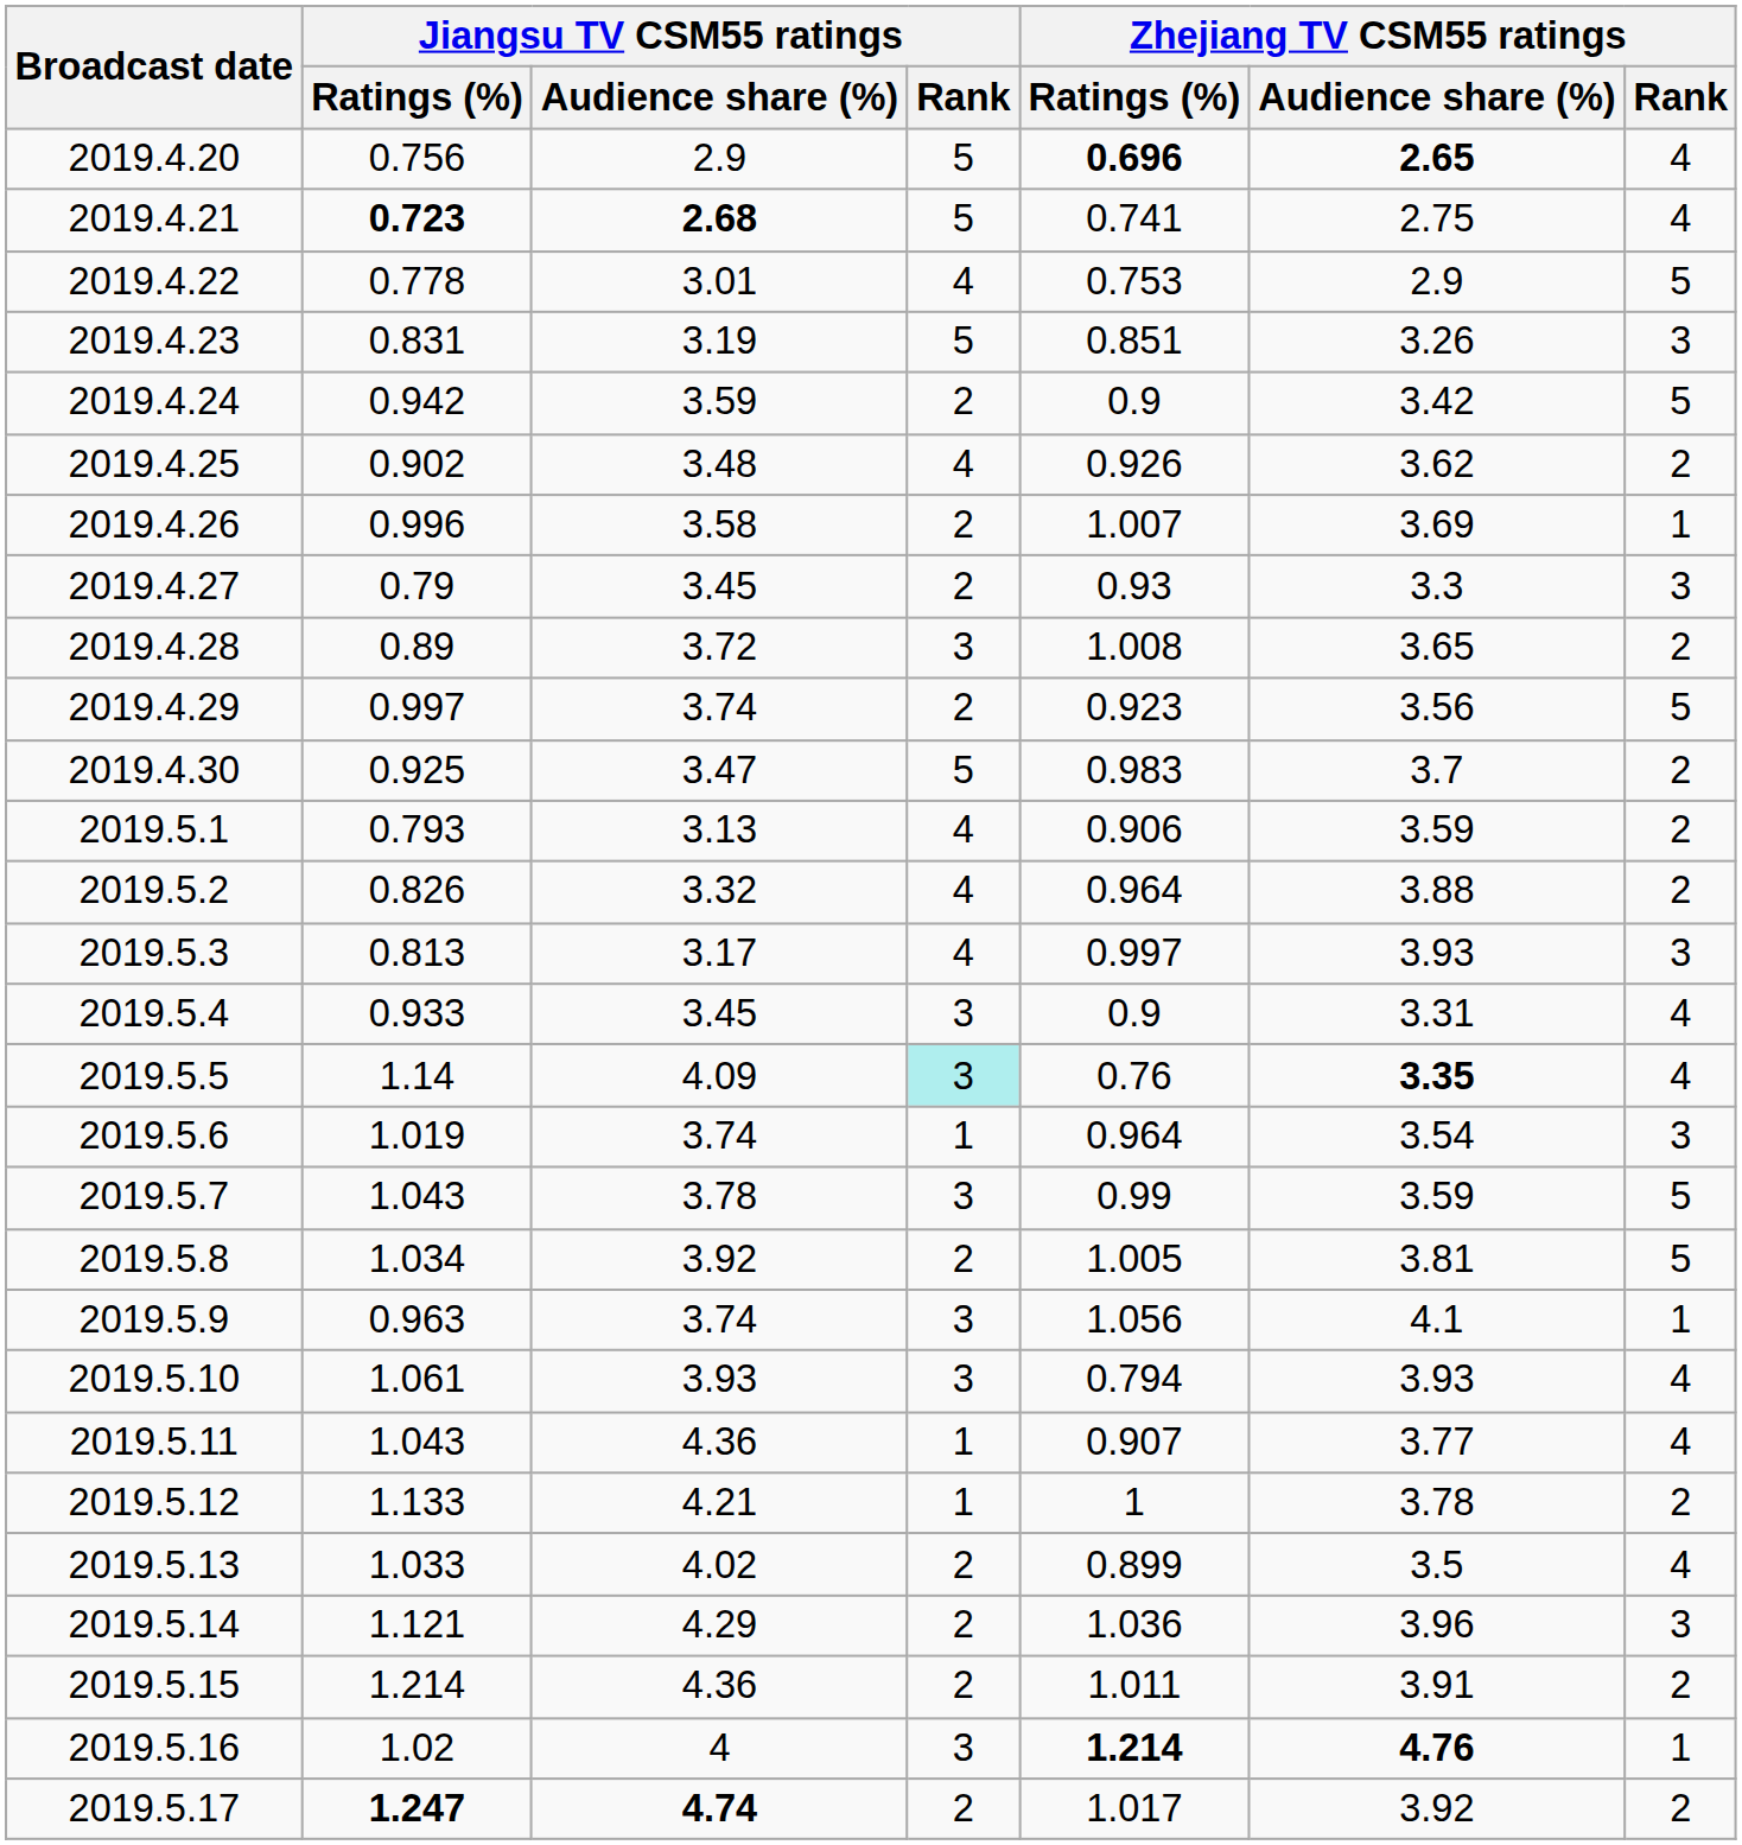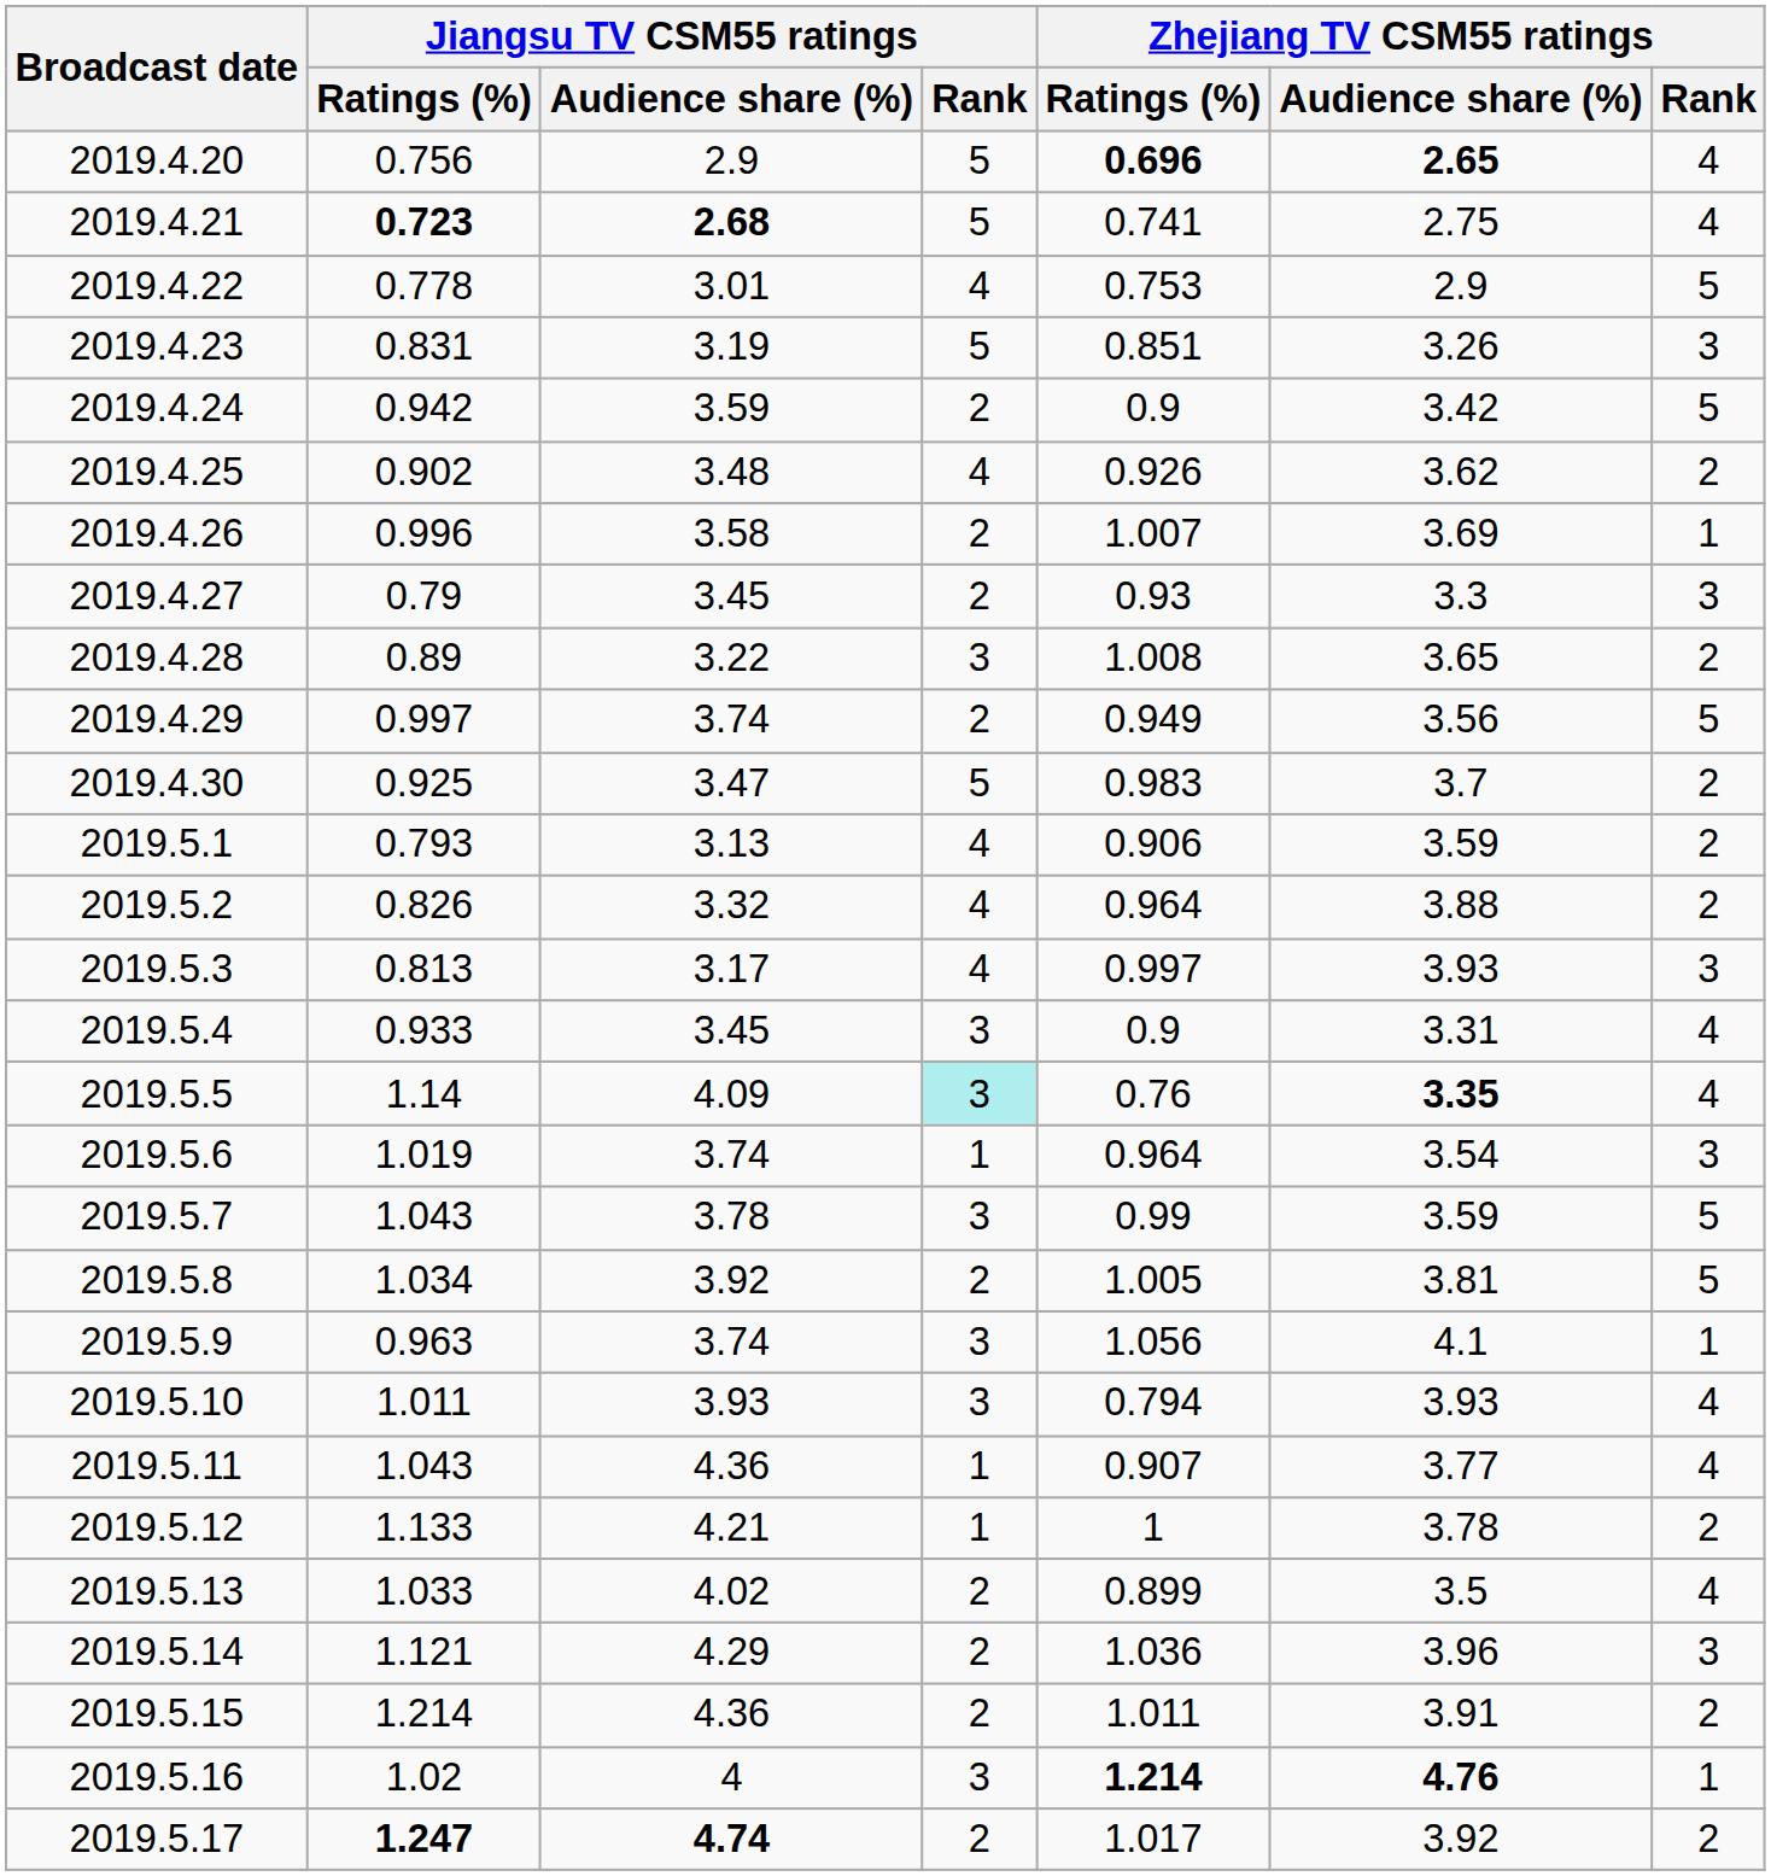 <table class = "wikitable sortable mw-collapsible jquery-tablesorter" style="text-align:center">
 <tr>
 <th rowspan="2">Broadcast date</th>
 <th colspan="3"><a href='#'>Jiangsu TV</a> CSM55 ratings</th>
 <th colspan="3"><a href='#'>Zhejiang TV</a> CSM55 ratings</th>
 </tr>
 <tr>
 <th><strong>Ratings (%)</strong></th>
 <th><strong>Audience share (%)</strong></th>
 <th><strong>Rank</strong></th>
 <th><strong>Ratings (%)</strong></th>
 <th><strong>Audience share (%)</strong></th>
 <th><strong>Rank</strong></th>
 </tr>
 <tr>
 <td>2019.4.20</td>
 <td>0.756</td>
 <td>2.9</td>
 <td>5</td>
 <td><strong><span>0.696</span></strong></td>
 <td><strong><span>2.65</span></strong></td>
 <td>4</td>
 </tr>
 <tr>
 <td>2019.4.21</td>
 <td><strong><span>0.723</span></strong></td>
 <td><strong><span>2.68</span></strong></td>
 <td>5</td>
 <td>0.741</td>
 <td>2.75</td>
 <td>4</td>
 </tr>
 <tr>
 <td>2019.4.22</td>
 <td>0.778</td>
 <td>3.01</td>
 <td>4</td>
 <td>0.753</td>
 <td>2.9</td>
 <td>5</td>
 </tr>
 <tr>
 <td>2019.4.23</td>
 <td>0.831</td>
 <td>3.19</td>
 <td>5</td>
 <td>0.851</td>
 <td>3.26</td>
 <td>3</td>
 </tr>
 <tr>
 <td>2019.4.24</td>
 <td>0.942</td>
 <td>3.59</td>
 <td>2</td>
 <td>0.9</td>
 <td>3.42</td>
 <td>5</td>
 </tr>
 <tr>
 <td>2019.4.25</td>
 <td>0.902</td>
 <td>3.48</td>
 <td>4</td>
 <td>0.926</td>
 <td>3.62</td>
 <td>2</td>
 </tr>
 <tr>
 <td>2019.4.26</td>
 <td>0.996</td>
 <td>3.58</td>
 <td>2</td>
 <td>1.007</td>
 <td>3.69</td>
 <td>1</td>
 </tr>
 <tr>
 <td>2019.4.27</td>
 <td>0.79</td>
 <td>3.45</td>
 <td>2</td>
 <td>0.93</td>
 <td>3.3</td>
 <td>3</td>
 </tr>
 <tr>
 <td>2019.4.28</td>
 <td>0.89</td>
-<td>3.72</td>
+<td>3.22</td>
 <td>3</td>
 <td>1.008</td>
 <td>3.65</td>
 <td>2</td>
 </tr>
 <tr>
 <td>2019.4.29</td>
 <td>0.997</td>
 <td>3.74</td>
 <td>2</td>
-<td>0.923</td>
+<td>0.949</td>
 <td>3.56</td>
 <td>5</td>
 </tr>
 <tr>
 <td>2019.4.30</td>
 <td>0.925</td>
 <td>3.47</td>
 <td>5</td>
 <td>0.983</td>
 <td>3.7</td>
 <td>2</td>
 </tr>
 <tr>
 <td>2019.5.1</td>
 <td>0.793</td>
 <td>3.13</td>
 <td>4</td>
 <td>0.906</td>
 <td>3.59</td>
 <td>2</td>
 </tr>
 <tr>
 <td>2019.5.2</td>
 <td>0.826</td>
 <td>3.32</td>
 <td>4</td>
 <td>0.964</td>
 <td>3.88</td>
 <td>2</td>
 </tr>
 <tr>
 <td>2019.5.3</td>
 <td>0.813</td>
 <td>3.17</td>
 <td>4</td>
 <td>0.997</td>
 <td>3.93</td>
 <td>3</td>
 </tr>
 <tr>
 <td>2019.5.4</td>
 <td>0.933</td>
 <td>3.45</td>
 <td>3</td>
 <td>0.9</td>
 <td>3.31</td>
 <td>4</td>
 </tr>
 <tr>
 <td>2019.5.5</td>
 <td>1.14</td>
 <td>4.09</td>
 <td style="background: paleturquoise;">3</td>
 <td>0.76</td>
 <td><strong>3.35</strong></td>
 <td>4</td>
 </tr>
 <tr>
 <td>2019.5.6</td>
 <td>1.019</td>
 <td>3.74</td>
 <td>1</td>
 <td>0.964</td>
 <td>3.54</td>
 <td>3</td>
 </tr>
 <tr>
 <td>2019.5.7</td>
 <td>1.043</td>
 <td>3.78</td>
 <td>3</td>
 <td>0.99</td>
 <td>3.59</td>
 <td>5</td>
 </tr>
 <tr>
 <td>2019.5.8</td>
 <td>1.034</td>
 <td>3.92</td>
 <td>2</td>
 <td>1.005</td>
 <td>3.81</td>
 <td>5</td>
 </tr>
 <tr>
 <td>2019.5.9</td>
 <td>0.963</td>
 <td>3.74</td>
 <td>3</td>
 <td>1.056</td>
 <td>4.1</td>
 <td>1</td>
 </tr>
 <tr>
 <td>2019.5.10</td>
-<td>1.061</td>
+<td>1.011</td>
 <td>3.93</td>
 <td>3</td>
 <td>0.794</td>
 <td>3.93</td>
 <td>4</td>
 </tr>
 <tr>
 <td>2019.5.11</td>
 <td>1.043</td>
 <td>4.36</td>
 <td>1</td>
 <td>0.907</td>
 <td>3.77</td>
 <td>4</td>
 </tr>
 <tr>
 <td>2019.5.12</td>
 <td>1.133</td>
 <td>4.21</td>
 <td>1</td>
 <td>1</td>
 <td>3.78</td>
 <td>2</td>
 </tr>
 <tr>
 <td>2019.5.13</td>
 <td>1.033</td>
 <td>4.02</td>
 <td>2</td>
 <td>0.899</td>
 <td>3.5</td>
 <td>4</td>
 </tr>
 <tr>
 <td>2019.5.14</td>
 <td>1.121</td>
 <td>4.29</td>
 <td>2</td>
 <td>1.036</td>
 <td>3.96</td>
 <td>3</td>
 </tr>
 <tr>
 <td>2019.5.15</td>
 <td>1.214</td>
 <td>4.36</td>
 <td>2</td>
 <td>1.011</td>
 <td>3.91</td>
 <td>2</td>
 </tr>
 <tr>
 <td>2019.5.16</td>
 <td>1.02</td>
 <td>4</td>
 <td>3</td>
 <td><strong><span>1.214</span></strong></td>
 <td><strong><span>4.76</span></strong></td>
 <td>1</td>
 </tr>
 <tr>
 <td>2019.5.17</td>
 <td><strong><span>1.247</span></strong></td>
 <td><strong><span>4.74</span></strong></td>
 <td>2</td>
 <td>1.017</td>
 <td>3.92</td>
 <td>2</td>
 </tr>
 </table>
